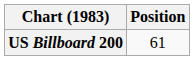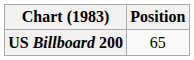 <table class="wikitable plainrowheaders" style="text-align:center">
 <tr>
 <th scope="col">Chart (1983)</th>
 <th scope="col">Position</th>
 </tr>
 <tr>
 <th scope="row">US <em>Billboard</em> 200</th>
-<td>61</td>
+<td>65</td>
 </tr>
 </table>
